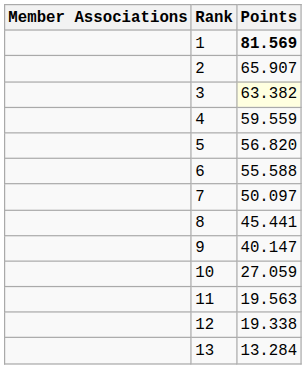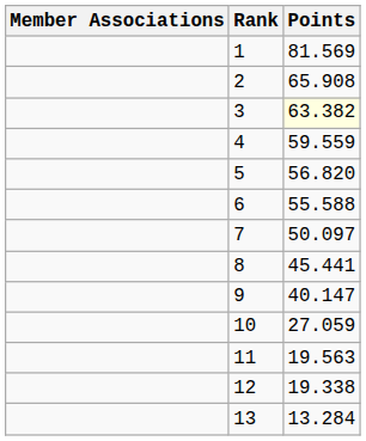 <table class="wikitable">
 <tr>
 <th min-width=265>Member Associations</th>
 <th width=15>Rank</th>
 <th width=15>Points</th>
 </tr>
 <tr>
 <td></td>
 <td>1</td>
-<td><strong>81.569</strong></td>
+<td>81.569</td>
 </tr>
 <tr>
 <td></td>
 <td>2</td>
-<td>65.907</td>
+<td>65.908</td>
 </tr>
 <tr>
 <td></td>
 <td>3</td>
 <td style="background: lightyellow;">63.382</td>
 </tr>
 <tr>
 <td></td>
 <td>4</td>
 <td>59.559</td>
 </tr>
 <tr>
 <td></td>
 <td>5</td>
 <td>56.820</td>
 </tr>
 <tr>
 <td></td>
 <td>6</td>
 <td>55.588</td>
 </tr>
 <tr>
 <td></td>
 <td>7</td>
 <td>50.097</td>
 </tr>
 <tr>
 <td></td>
 <td>8</td>
 <td>45.441</td>
 </tr>
 <tr>
 <td></td>
 <td>9</td>
 <td>40.147</td>
 </tr>
 <tr>
 <td></td>
 <td>10</td>
 <td>27.059</td>
 </tr>
 <tr>
 <td></td>
 <td>11</td>
 <td>19.563</td>
 </tr>
 <tr>
 <td></td>
 <td>12</td>
 <td>19.338</td>
 </tr>
 <tr>
 <td></td>
 <td>13</td>
 <td>13.284</td>
 </tr>
 </table>
